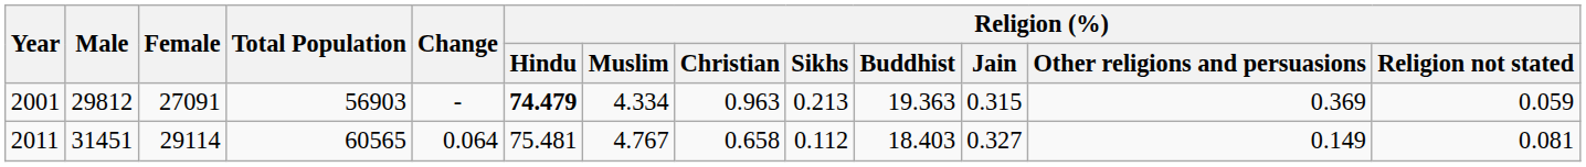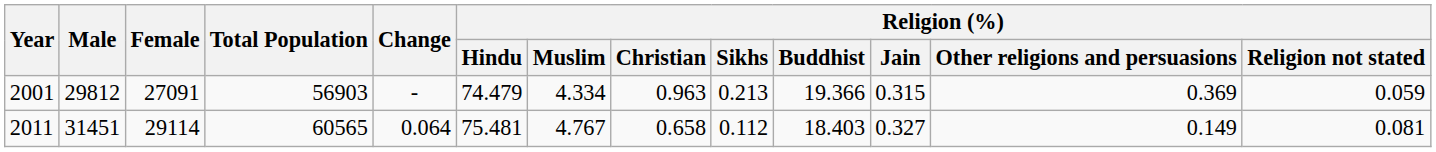 <table class="wikitable">
 <tr>
 <th rowspan="2">Year</th>
 <th rowspan="2">Male</th>
 <th rowspan="2">Female</th>
 <th rowspan="2">Total Population</th>
 <th rowspan="2">Change</th>
 <th colspan="8">Religion (%)</th>
 </tr>
 <tr>
 <th>Hindu</th>
 <th>Muslim</th>
 <th>Christian</th>
 <th>Sikhs</th>
 <th>Buddhist</th>
 <th>Jain</th>
 <th>Other religions and persuasions</th>
 <th>Religion not stated</th>
 </tr>
 <tr>
 <td>2001</td>
 <td style="text-align:right;">29812</td>
 <td style="text-align:right;">27091</td>
 <td style="text-align:right;">56903</td>
 <td style="text-align:center;">-</td>
-<td style="text-align:right;"><strong>74.479</strong></td>
+<td style="text-align:right;">74.479</td>
 <td style="text-align:right;">4.334</td>
 <td style="text-align:right;">0.963</td>
 <td style="text-align:right;">0.213</td>
-<td style="text-align:right;">19.363</td>
+<td style="text-align:right;">19.366</td>
 <td style="text-align:right;">0.315</td>
 <td style="text-align:right;">0.369</td>
 <td style="text-align:right;">0.059</td>
 </tr>
 <tr>
 <td>2011</td>
 <td style="text-align:right;">31451</td>
 <td style="text-align:right;">29114</td>
 <td style="text-align:right;">60565</td>
 <td style="text-align:right;">0.064</td>
 <td style="text-align:right;">75.481</td>
 <td style="text-align:right;">4.767</td>
 <td style="text-align:right;">0.658</td>
 <td style="text-align:right;">0.112</td>
 <td style="text-align:right;">18.403</td>
 <td style="text-align:right;">0.327</td>
 <td style="text-align:right;">0.149</td>
 <td style="text-align:right;">0.081</td>
 </tr>
 </table>
